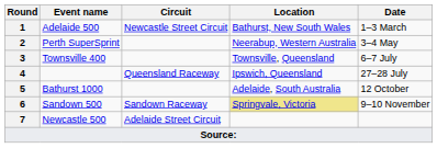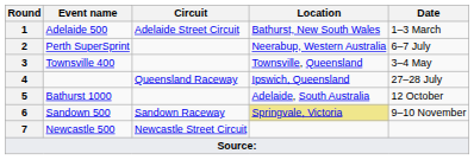 <table class="wikitable" style="font-size: 85%">
 <tr>
 <th>Round</th>
 <th>Event name</th>
 <th>Circuit</th>
 <th>Location</th>
 <th>Date</th>
 </tr>
 <tr>
 <th>1</th>
 <td><a href='#'>Adelaide 500</a></td>
-<td> <a href='#'>Newcastle Street Circuit</a></td>
+<td> <a href='#'>Adelaide Street Circuit</a></td>
 <td><a href='#'>Bathurst, New South Wales</a></td>
 <td>1–3 March</td>
 </tr>
 <tr>
 <th>2</th>
 <td><a href='#'>Perth SuperSprint</a></td>
 <td></td>
 <td><a href='#'>Neerabup, Western Australia</a></td>
-<td>3–4 May</td>
+<td>6–7 July</td>
 </tr>
 <tr>
 <th>3</th>
 <td><a href='#'>Townsville 400</a></td>
 <td></td>
 <td><a href='#'>Townsville</a>, <a href='#'>Queensland</a></td>
-<td>6–7 July</td>
+<td>3–4 May</td>
 </tr>
 <tr>
 <th>4</th>
 <td></td>
 <td> <a href='#'>Queensland Raceway</a></td>
 <td><a href='#'>Ipswich, Queensland</a></td>
 <td>27–28 July</td>
 </tr>
 <tr>
 <th>5</th>
 <td><a href='#'>Bathurst 1000</a></td>
 <td></td>
 <td><a href='#'>Adelaide</a>, <a href='#'>South Australia</a></td>
 <td>12 October</td>
 </tr>
 <tr>
 <th>6</th>
 <td><a href='#'>Sandown 500</a></td>
 <td> <a href='#'>Sandown Raceway</a></td>
 <td style="background: khaki;"><a href='#'>Springvale, Victoria</a></td>
 <td>9–10 November</td>
 </tr>
 <tr>
 <th>7</th>
 <td><a href='#'>Newcastle 500</a></td>
-<td> <a href='#'>Adelaide Street Circuit</a></td>
+<td> <a href='#'>Newcastle Street Circuit</a></td>
 <td></td>
 <td></td>
 </tr>
 <tr>
 <td style="background:#eaecf0; text-align:center;" colspan=5><strong>Source:</strong></td>
 </tr>
 </table>
